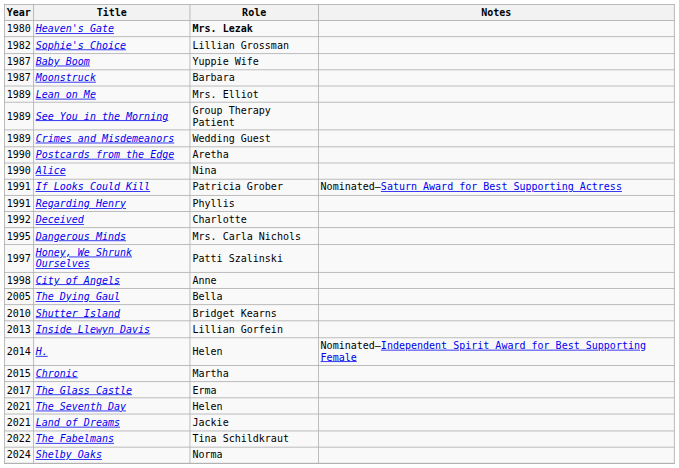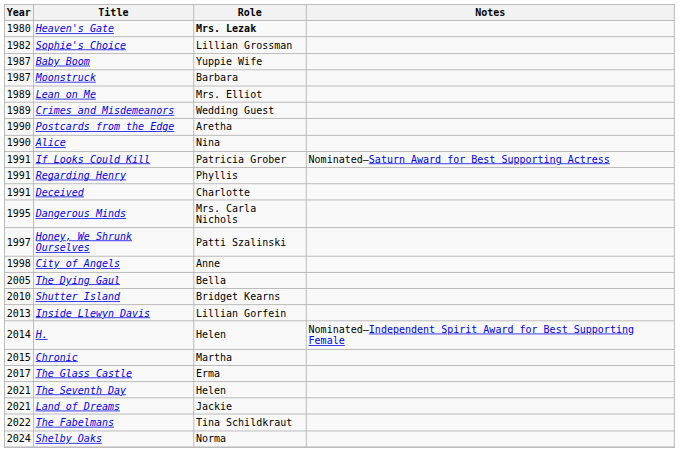 <table class="wikitable sortable">
 <tr>
 <th>Year</th>
 <th>Title</th>
 <th>Role</th>
 <th>Notes</th>
 </tr>
 <tr>
 <td>1980</td>
 <td><em><a href='#'>Heaven's Gate</a></em></td>
 <td><strong>Mrs. Lezak</strong></td>
 <td></td>
 </tr>
 <tr>
 <td>1982</td>
 <td><em><a href='#'>Sophie's Choice</a></em></td>
 <td>Lillian Grossman</td>
 <td></td>
 </tr>
 <tr>
 <td>1987</td>
 <td><em><a href='#'>Baby Boom</a></em></td>
 <td>Yuppie Wife</td>
 <td></td>
 </tr>
 <tr>
 <td>1987</td>
 <td><em><a href='#'>Moonstruck</a></em></td>
 <td>Barbara</td>
 <td></td>
 </tr>
 <tr>
 <td>1989</td>
 <td><em><a href='#'>Lean on Me</a></em></td>
 <td>Mrs. Elliot</td>
 <td></td>
 </tr>
 <tr>
 <td>1989</td>
-<td><em><a href='#'>See You in the Morning</a></em></td>
-<td>Group Therapy Patient</td>
-<td></td>
-</tr>
-<tr>
-<td>1989</td>
 <td><em><a href='#'>Crimes and Misdemeanors</a></em></td>
 <td>Wedding Guest</td>
 <td></td>
 </tr>
 <tr>
 <td>1990</td>
 <td><em><a href='#'>Postcards from the Edge</a></em></td>
 <td>Aretha</td>
 <td></td>
 </tr>
 <tr>
 <td>1990</td>
 <td><em><a href='#'>Alice</a></em></td>
 <td>Nina</td>
 <td></td>
 </tr>
 <tr>
 <td>1991</td>
 <td><em><a href='#'>If Looks Could Kill</a></em></td>
 <td>Patricia Grober</td>
 <td>Nominated—<a href='#'>Saturn Award for Best Supporting Actress</a></td>
 </tr>
 <tr>
 <td>1991</td>
 <td><em><a href='#'>Regarding Henry</a></em></td>
 <td>Phyllis</td>
 <td></td>
 </tr>
 <tr>
-<td>1992</td>
+<td>1991</td>
 <td><em><a href='#'>Deceived</a></em></td>
 <td>Charlotte</td>
 <td></td>
 </tr>
 <tr>
 <td>1995</td>
 <td><em><a href='#'>Dangerous Minds</a></em></td>
 <td>Mrs. Carla Nichols</td>
 <td></td>
 </tr>
 <tr>
 <td>1997</td>
 <td><em><a href='#'>Honey, We Shrunk Ourselves</a></em></td>
 <td>Patti Szalinski</td>
 <td></td>
 </tr>
 <tr>
 <td>1998</td>
 <td><em><a href='#'>City of Angels</a></em></td>
 <td>Anne</td>
 <td></td>
 </tr>
 <tr>
 <td>2005</td>
 <td><em><a href='#'>The Dying Gaul</a></em></td>
 <td>Bella</td>
 <td></td>
 </tr>
 <tr>
 <td>2010</td>
 <td><em><a href='#'>Shutter Island</a></em></td>
 <td>Bridget Kearns</td>
 <td></td>
 </tr>
 <tr>
 <td>2013</td>
 <td><em><a href='#'>Inside Llewyn Davis</a></em></td>
 <td>Lillian Gorfein</td>
 <td></td>
 </tr>
 <tr>
 <td>2014</td>
 <td><em><a href='#'>H.</a></em></td>
 <td>Helen</td>
 <td>Nominated—<a href='#'>Independent Spirit Award for Best Supporting Female</a></td>
 </tr>
 <tr>
 <td>2015</td>
 <td><em><a href='#'>Chronic</a></em></td>
 <td>Martha</td>
 <td></td>
 </tr>
 <tr>
 <td>2017</td>
 <td><em><a href='#'>The Glass Castle</a></em></td>
 <td>Erma</td>
 <td></td>
 </tr>
 <tr>
 <td>2021</td>
 <td><em><a href='#'>The Seventh Day</a></em></td>
 <td>Helen</td>
 <td></td>
 </tr>
 <tr>
 <td>2021</td>
 <td><em><a href='#'>Land of Dreams</a></em></td>
 <td>Jackie</td>
 <td></td>
 </tr>
 <tr>
 <td>2022</td>
 <td><em><a href='#'>The Fabelmans</a></em></td>
 <td>Tina Schildkraut</td>
 <td></td>
 </tr>
 <tr>
 <td>2024</td>
 <td><em><a href='#'>Shelby Oaks</a></em></td>
 <td>Norma</td>
 <td></td>
 </tr>
 <tr>
 </tr>
 </table>
